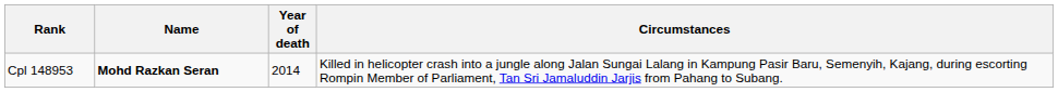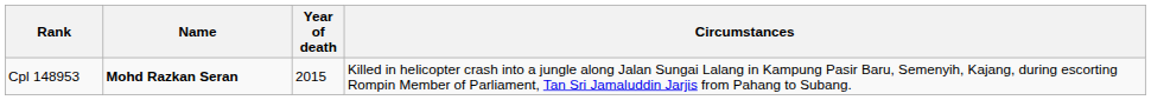 <table class="wikitable " style="font-size:95%;">
 <tr>
 <th scope="col" style="width: 100px;"><strong>Rank</strong></th>
 <th scope="col" style="width: 200px;"><strong>Name</strong></th>
 <th scope="col" style="width: 50px;"><strong>Year of death</strong></th>
 <th><strong>Circumstances</strong></th>
 </tr>
 <tr>
 <td>Cpl 148953</td>
 <td><strong>Mohd Razkan Seran</strong></td>
-<td>2014</td>
+<td>2015</td>
 <td>Killed in helicopter crash into a jungle along Jalan Sungai Lalang in Kampung Pasir Baru, Semenyih, Kajang, during escorting Rompin Member of Parliament, <a href='#'>Tan Sri Jamaluddin Jarjis</a> from Pahang to Subang.</td>
 </tr>
 </table>
